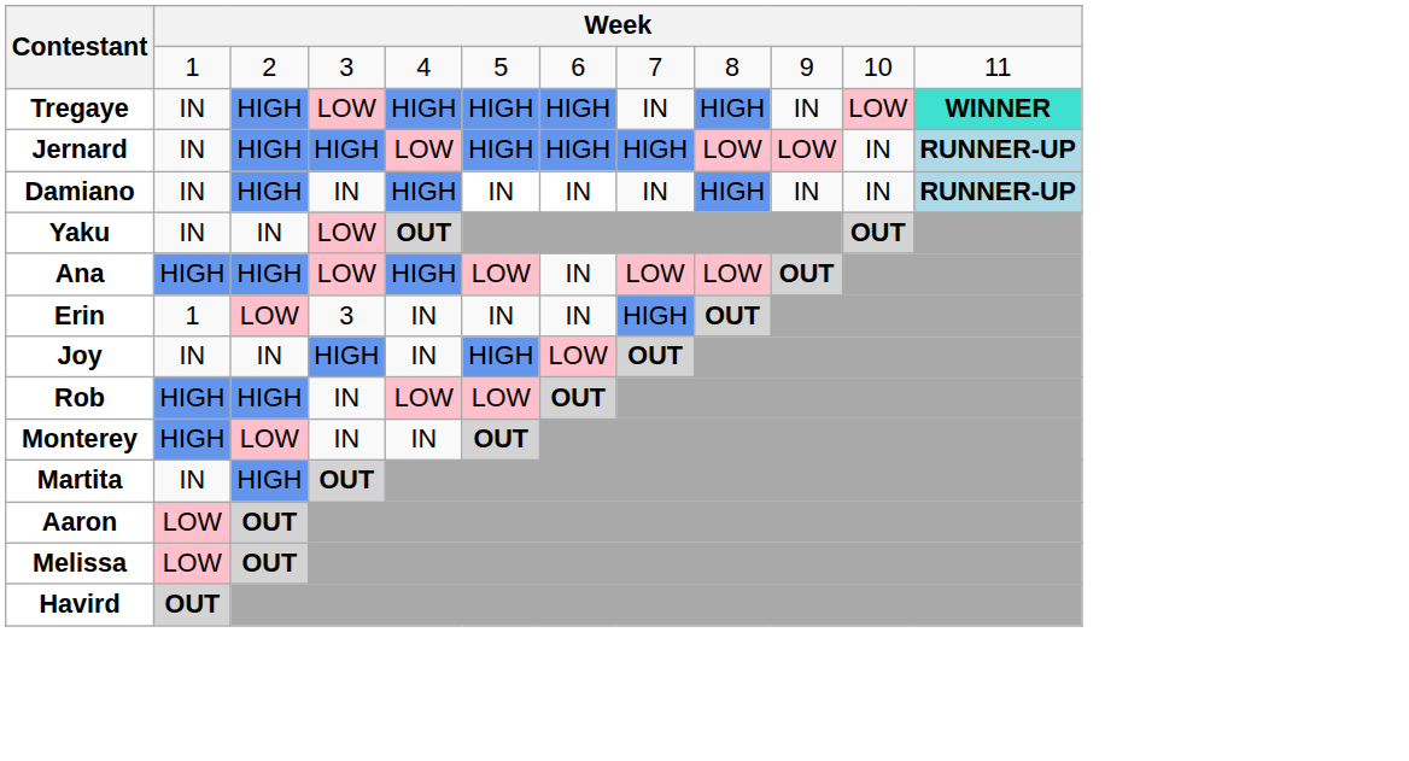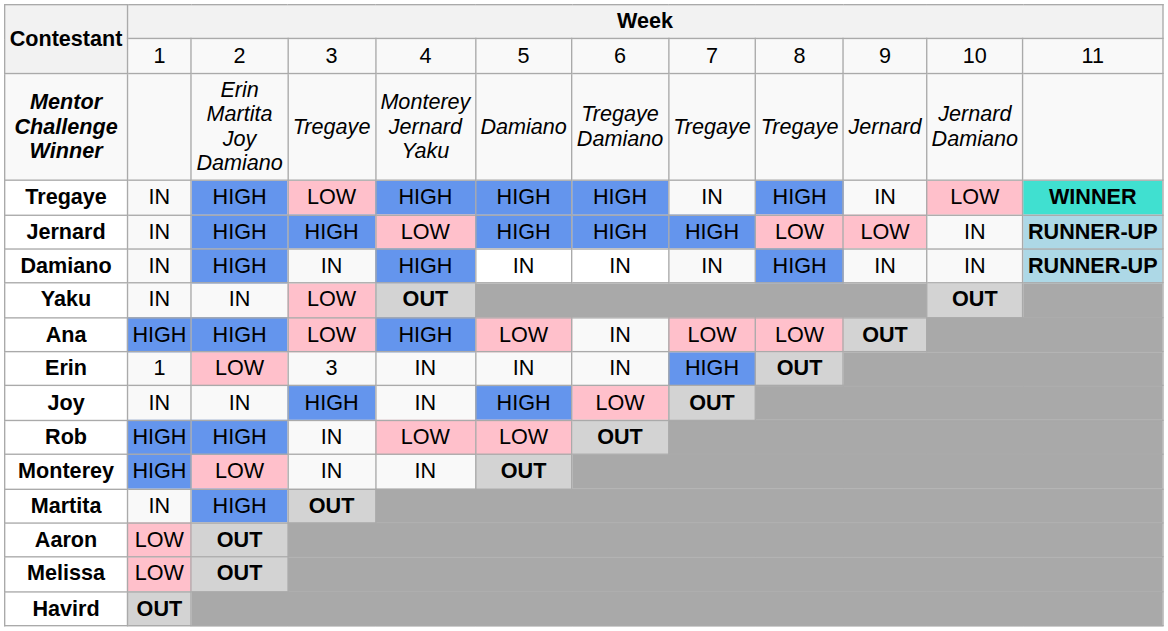 <table class="wikitable" align style="text-align:center" center>
 <tr>
 <th rowspan=2>Contestant</th>
 <th colspan=11>Week</th>
 </tr>
 <tr>
 <td>1</td>
 <td>2</td>
 <td>3</td>
 <td>4</td>
 <td>5</td>
 <td>6</td>
 <td>7</td>
 <td>8</td>
 <td>9</td>
 <td>10</td>
 <td>11</td>
+</tr>
+<tr>
+<td><strong><em>Mentor</em></strong><br><strong><em>Challenge</em></strong><br><strong><em>Winner</em></strong></td>
+<td></td>
+<td><em>Erin</em><br><em>Martita</em><br><em>Joy</em><br><em>Damiano</em></td>
+<td><em>Tregaye</em></td>
+<td><em>Monterey</em><br><em>Jernard</em><br><em>Yaku</em></td>
+<td><em>Damiano</em></td>
+<td><em>Tregaye</em><br><em>Damiano</em></td>
+<td><em>Tregaye</em></td>
+<td><em>Tregaye</em></td>
+<td><em>Jernard</em></td>
+<td><em>Jernard</em> <br> <em>Damiano</em></td>
+<td></td>
 </tr>
 <tr>
 <td style="background:white"><strong>Tregaye</strong></td>
 <td>IN</td>
 <td style="background:cornflowerblue;">HIGH</td>
 <td style="background:pink;">LOW</td>
 <td style="background:cornflowerblue">HIGH</td>
 <td style="background:cornflowerblue">HIGH</td>
 <td style="background:cornflowerblue">HIGH</td>
 <td>IN</td>
 <td style="background:cornflowerblue;">HIGH</td>
 <td>IN</td>
 <td style="background:pink;">LOW</td>
 <td style="background:turquoise;"><strong>WINNER</strong></td>
 </tr>
 <tr>
 <td style="background:white"><strong>Jernard</strong></td>
 <td>IN</td>
 <td style="background:cornflowerblue;">HIGH</td>
 <td style="background:cornflowerblue;">HIGH</td>
 <td style="background:pink;">LOW</td>
 <td style="background:cornflowerblue">HIGH</td>
 <td style="background:cornflowerblue;">HIGH</td>
 <td style="background:cornflowerblue;">HIGH</td>
 <td style="background:pink;">LOW</td>
 <td style="background:pink;">LOW</td>
 <td>IN</td>
 <td style="background:lightblue;"><strong>RUNNER-UP</strong></td>
 </tr>
 <tr>
 <td style="background:white"><strong>Damiano</strong></td>
 <td>IN</td>
 <td style="background:cornflowerblue;">HIGH</td>
 <td>IN</td>
 <td style="background:cornflowerblue">HIGH</td>
 <td style="background:white">IN</td>
 <td style="background:white">IN</td>
 <td>IN</td>
 <td style="background:cornflowerblue;">HIGH</td>
 <td>IN</td>
 <td>IN</td>
 <td style="background:lightblue;"><strong>RUNNER-UP</strong></td>
 </tr>
 <tr>
 <td style="background:white"><strong>Yaku</strong></td>
 <td>IN</td>
 <td>IN</td>
 <td style="background:pink;">LOW</td>
 <td style="background:lightgrey;"><strong>OUT</strong></td>
 <td colspan=5  style="background:darkgrey;"></td>
 <td style="background:lightgrey;"><strong>OUT</strong></td>
 <td style="background:darkgrey;"></td>
 </tr>
 <tr>
 <td style="background:white"><strong>Ana</strong></td>
 <td style="background:cornflowerblue;">HIGH</td>
 <td style="background:cornflowerblue;">HIGH</td>
 <td style="background:pink;">LOW</td>
 <td style="background:cornflowerblue">HIGH</td>
 <td style="background:pink;">LOW</td>
 <td>IN</td>
 <td style="background:pink;">LOW</td>
 <td style="background:pink;">LOW</td>
 <td style="background:lightgrey;"><strong>OUT</strong></td>
 <td colspan=2 style="background:darkgrey;"></td>
 </tr>
 <tr>
 <td style="background:white"><strong>Erin</strong></td>
 <td>1</td>
 <td style="background:pink;">LOW</td>
 <td>3</td>
 <td>IN</td>
 <td>IN</td>
 <td>IN</td>
 <td style="background:cornflowerblue;">HIGH</td>
 <td style="background:lightgrey;"><strong>OUT</strong></td>
 <td colspan=3 style="background:darkgrey;"></td>
 </tr>
 <tr>
 <td style="background:white"><strong>Joy</strong></td>
 <td>IN</td>
 <td>IN</td>
 <td style="background:cornflowerblue;">HIGH</td>
 <td>IN</td>
 <td style="background:cornflowerblue">HIGH</td>
 <td style="background:pink;">LOW</td>
 <td style="background:lightgrey;"><strong>OUT</strong></td>
 <td colspan=4 style="background:darkgrey;"></td>
 </tr>
 <tr>
 <td style="background:white"><strong>Rob</strong></td>
 <td style="background:cornflowerblue;">HIGH</td>
 <td style="background:cornflowerblue;">HIGH</td>
 <td>IN</td>
 <td style="background:pink;">LOW</td>
 <td style="background:pink;">LOW</td>
 <td style="background:lightgrey;"><strong>OUT</strong></td>
 <td colspan=5 style="background:darkgrey;"></td>
 </tr>
 <tr>
 <td style="background:white"><strong>Monterey</strong></td>
 <td style="background:cornflowerblue;">HIGH</td>
 <td style="background:pink;">LOW</td>
 <td>IN</td>
 <td style="background:lwhite;">IN</td>
 <td style="background:lightgrey;"><strong>OUT</strong></td>
 <td colspan=6 style="background:darkgrey;"></td>
 </tr>
 <tr>
 <td style="background:white"><strong>Martita</strong></td>
 <td>IN</td>
 <td style="background:cornflowerblue;">HIGH</td>
 <td style="background:lightgrey;"><strong>OUT</strong></td>
 <td colspan=8 style="background:darkgrey;"></td>
 </tr>
 <tr>
 <td style="background:white"><strong>Aaron</strong></td>
 <td style="background:pink;">LOW</td>
 <td style="background:lightgrey;"><strong>OUT</strong></td>
 <td colspan=9 style="background:darkgrey;"></td>
 </tr>
 <tr>
 <td style="background:white"><strong>Melissa</strong></td>
 <td style="background:pink;">LOW</td>
 <td style="background:lightgrey;"><strong>OUT</strong></td>
 <td colspan=9 style="background:darkgrey;"></td>
 </tr>
 <tr>
 <td style="background:white"><strong>Havird</strong></td>
 <td style="background:lightgrey;"><strong>OUT</strong></td>
 <td colspan=10 style="background:darkgrey;"></td>
 </tr>
 </table>
